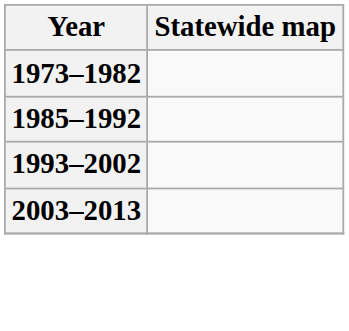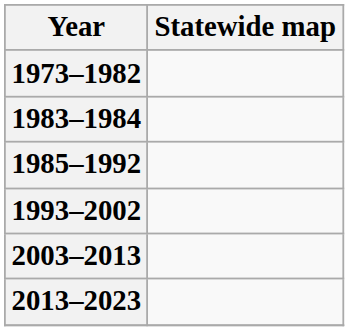 <table class=wikitable>
 <tr>
 <th>Year</th>
 <th>Statewide map</th>
 </tr>
 <tr>
 <th>1973–1982</th>
+<td></td>
+</tr>
+<tr>
+<th>1983–1984</th>
 <td></td>
 </tr>
 <tr>
 <th>1985–1992</th>
 <td></td>
 </tr>
 <tr>
 <th>1993–2002</th>
 <td></td>
 </tr>
 <tr>
 <th>2003–2013</th>
 <td></td>
 </tr>
 <tr>
+<th>2013–2023</th>
+<td></td>
+</tr>
+<tr>
 </tr>
 </table>
